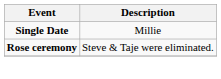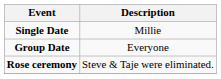 <table class="wikitable sortable" style="text-align:center;">
 <tr>
 <th>Event</th>
 <th>Description</th>
 </tr>
 <tr>
 <td><strong>Single Date</strong></td>
 <td>Millie</td>
 </tr>
 <tr>
+<td><strong>Group Date</strong></td>
+<td>Everyone</td>
+</tr>
+<tr>
 <td><strong>Rose ceremony</strong></td>
 <td>Steve & Taje were eliminated.</td>
 </tr>
 <tr>
 </tr>
 </table>
